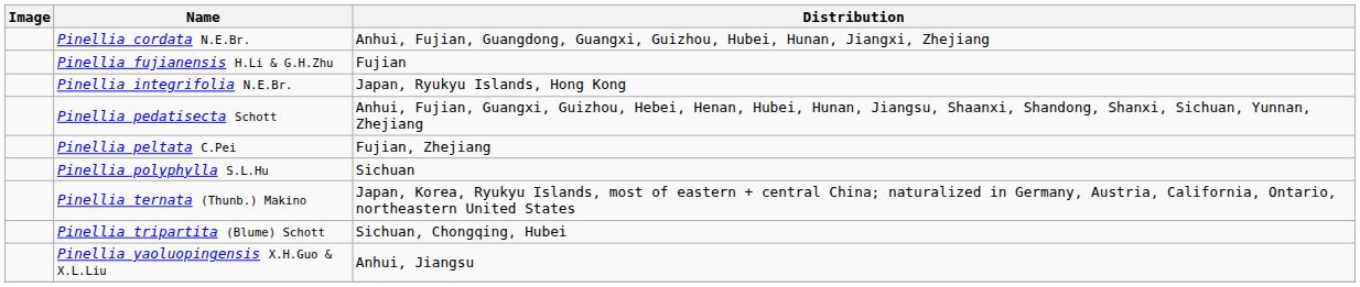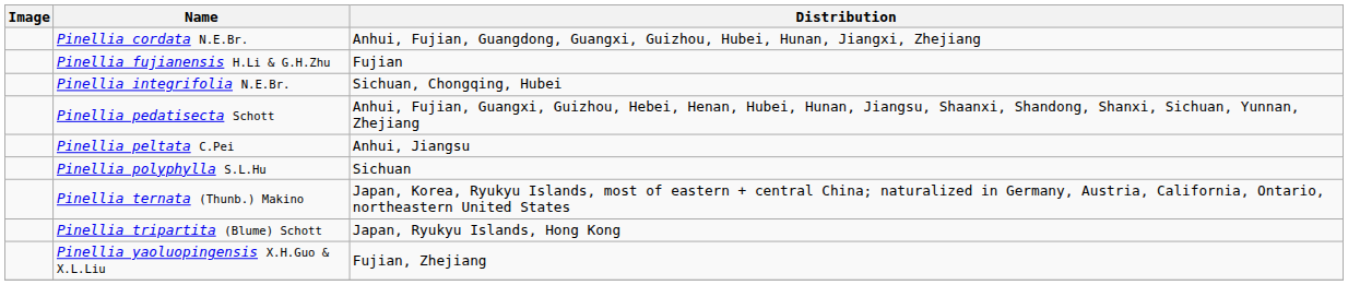 <table class="wikitable sortable">
 <tr>
 <th>Image</th>
 <th>Name</th>
 <th>Distribution</th>
 </tr>
 <tr>
 <td></td>
 <td><em><a href='#'>Pinellia cordata</a></em> <small>N.E.Br.</small></td>
 <td>Anhui, Fujian, Guangdong, Guangxi, Guizhou, Hubei, Hunan, Jiangxi, Zhejiang</td>
 </tr>
 <tr>
 <td></td>
 <td><em><a href='#'>Pinellia fujianensis</a></em>  <small>H.Li & G.H.Zhu</small></td>
 <td>Fujian</td>
 </tr>
 <tr>
 <td></td>
 <td><em><a href='#'>Pinellia integrifolia</a></em>  <small>N.E.Br.</small></td>
-<td>Japan, Ryukyu Islands,  Hong Kong</td>
+<td>Sichuan, Chongqing, Hubei</td>
 </tr>
 <tr>
 <td></td>
 <td><em><a href='#'>Pinellia pedatisecta</a></em> <small>Schott</small></td>
 <td>Anhui, Fujian, Guangxi, Guizhou, Hebei, Henan, Hubei, Hunan, Jiangsu, Shaanxi, Shandong, Shanxi, Sichuan, Yunnan, Zhejiang</td>
 </tr>
 <tr>
 <td></td>
 <td><em><a href='#'>Pinellia peltata</a></em> <small>C.Pei</small></td>
-<td>Fujian, Zhejiang</td>
+<td>Anhui, Jiangsu</td>
 </tr>
 <tr>
 <td></td>
 <td><em><a href='#'>Pinellia polyphylla</a></em>  <small>S.L.Hu</small></td>
 <td>Sichuan</td>
 </tr>
 <tr>
 <td></td>
 <td><em><a href='#'>Pinellia ternata</a></em> <small>(Thunb.) Makino</small></td>
 <td>Japan, Korea, Ryukyu Islands, most of eastern + central China; naturalized in Germany, Austria, California, Ontario, northeastern United States</td>
 </tr>
 <tr>
 <td></td>
 <td><em><a href='#'>Pinellia tripartita</a></em>  <small>(Blume) Schott</small></td>
-<td>Sichuan, Chongqing, Hubei</td>
+<td>Japan, Ryukyu Islands,  Hong Kong</td>
 </tr>
 <tr>
 <td></td>
 <td><em><a href='#'>Pinellia yaoluopingensis</a></em> <small>X.H.Guo & X.L.Liu</small></td>
-<td>Anhui, Jiangsu</td>
+<td>Fujian, Zhejiang</td>
 </tr>
 <tr>
 </tr>
 </table>
